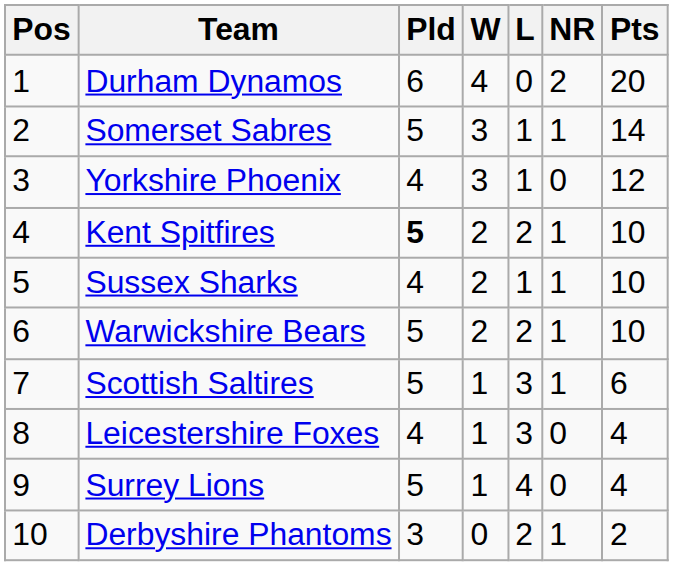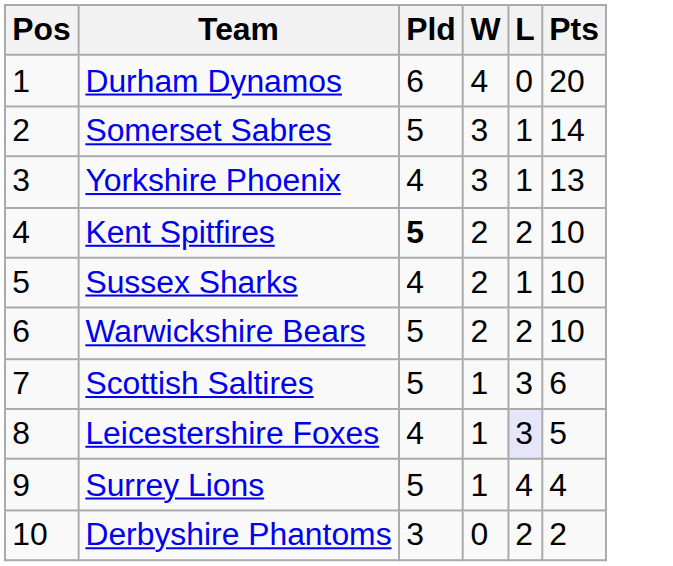 <table class="wikitable">
 <tr>
 <th>Pos</th>
 <th>Team</th>
 <th>Pld</th>
 <th>W</th>
 <th>L</th>
-<th>NR</th>
 <th>Pts</th>
 </tr>
 <tr>
 <td>1</td>
 <td><a href='#'>Durham Dynamos</a></td>
 <td>6</td>
 <td>4</td>
 <td>0</td>
-<td>2</td>
 <td>20</td>
 </tr>
 <tr>
 <td>2</td>
 <td><a href='#'>Somerset Sabres</a></td>
 <td>5</td>
 <td>3</td>
-<td>1</td>
 <td>1</td>
 <td>14</td>
 </tr>
 <tr>
 <td>3</td>
 <td><a href='#'>Yorkshire Phoenix</a></td>
 <td>4</td>
 <td>3</td>
 <td>1</td>
-<td>0</td>
-<td>12</td>
+<td>13</td>
 </tr>
 <tr>
 <td>4</td>
 <td><a href='#'>Kent Spitfires</a></td>
 <td><strong>5</strong></td>
 <td>2</td>
 <td>2</td>
-<td>1</td>
 <td>10</td>
 </tr>
 <tr>
 <td>5</td>
 <td><a href='#'>Sussex Sharks</a></td>
 <td>4</td>
 <td>2</td>
-<td>1</td>
 <td>1</td>
 <td>10</td>
 </tr>
 <tr>
 <td>6</td>
 <td><a href='#'>Warwickshire Bears</a></td>
 <td>5</td>
 <td>2</td>
 <td>2</td>
-<td>1</td>
 <td>10</td>
 </tr>
 <tr>
 <td>7</td>
 <td><a href='#'>Scottish Saltires</a></td>
 <td>5</td>
 <td>1</td>
 <td>3</td>
-<td>1</td>
 <td>6</td>
 </tr>
 <tr>
 <td>8</td>
 <td><a href='#'>Leicestershire Foxes</a></td>
 <td>4</td>
 <td>1</td>
-<td>3</td>
-<td>0</td>
-<td>4</td>
+<td style="background: lavender;">3</td>
+<td>5</td>
 </tr>
 <tr>
 <td>9</td>
 <td><a href='#'>Surrey Lions</a></td>
 <td>5</td>
 <td>1</td>
 <td>4</td>
-<td>0</td>
 <td>4</td>
 </tr>
 <tr>
 <td>10</td>
 <td><a href='#'>Derbyshire Phantoms</a></td>
 <td>3</td>
 <td>0</td>
 <td>2</td>
-<td>1</td>
 <td>2</td>
 </tr>
 </table>
